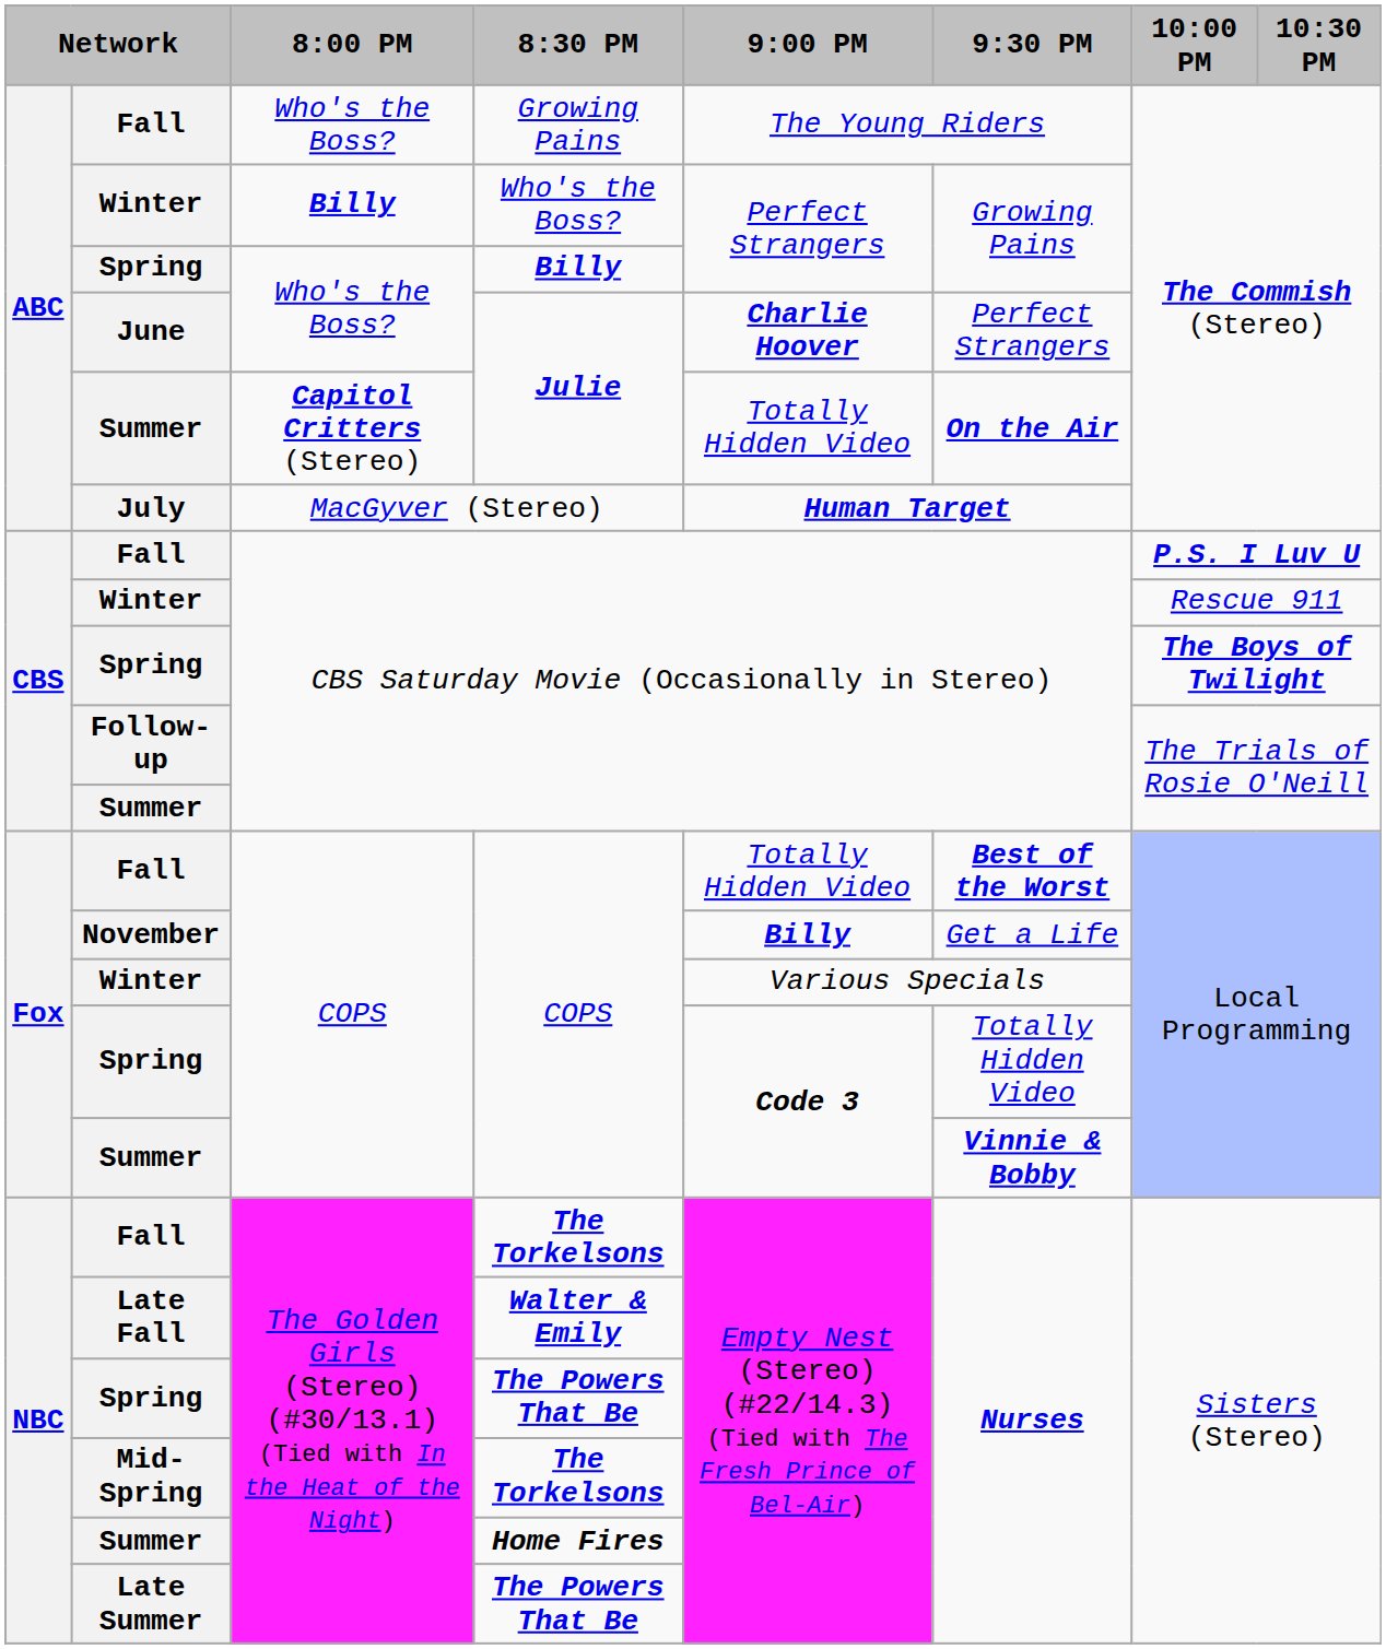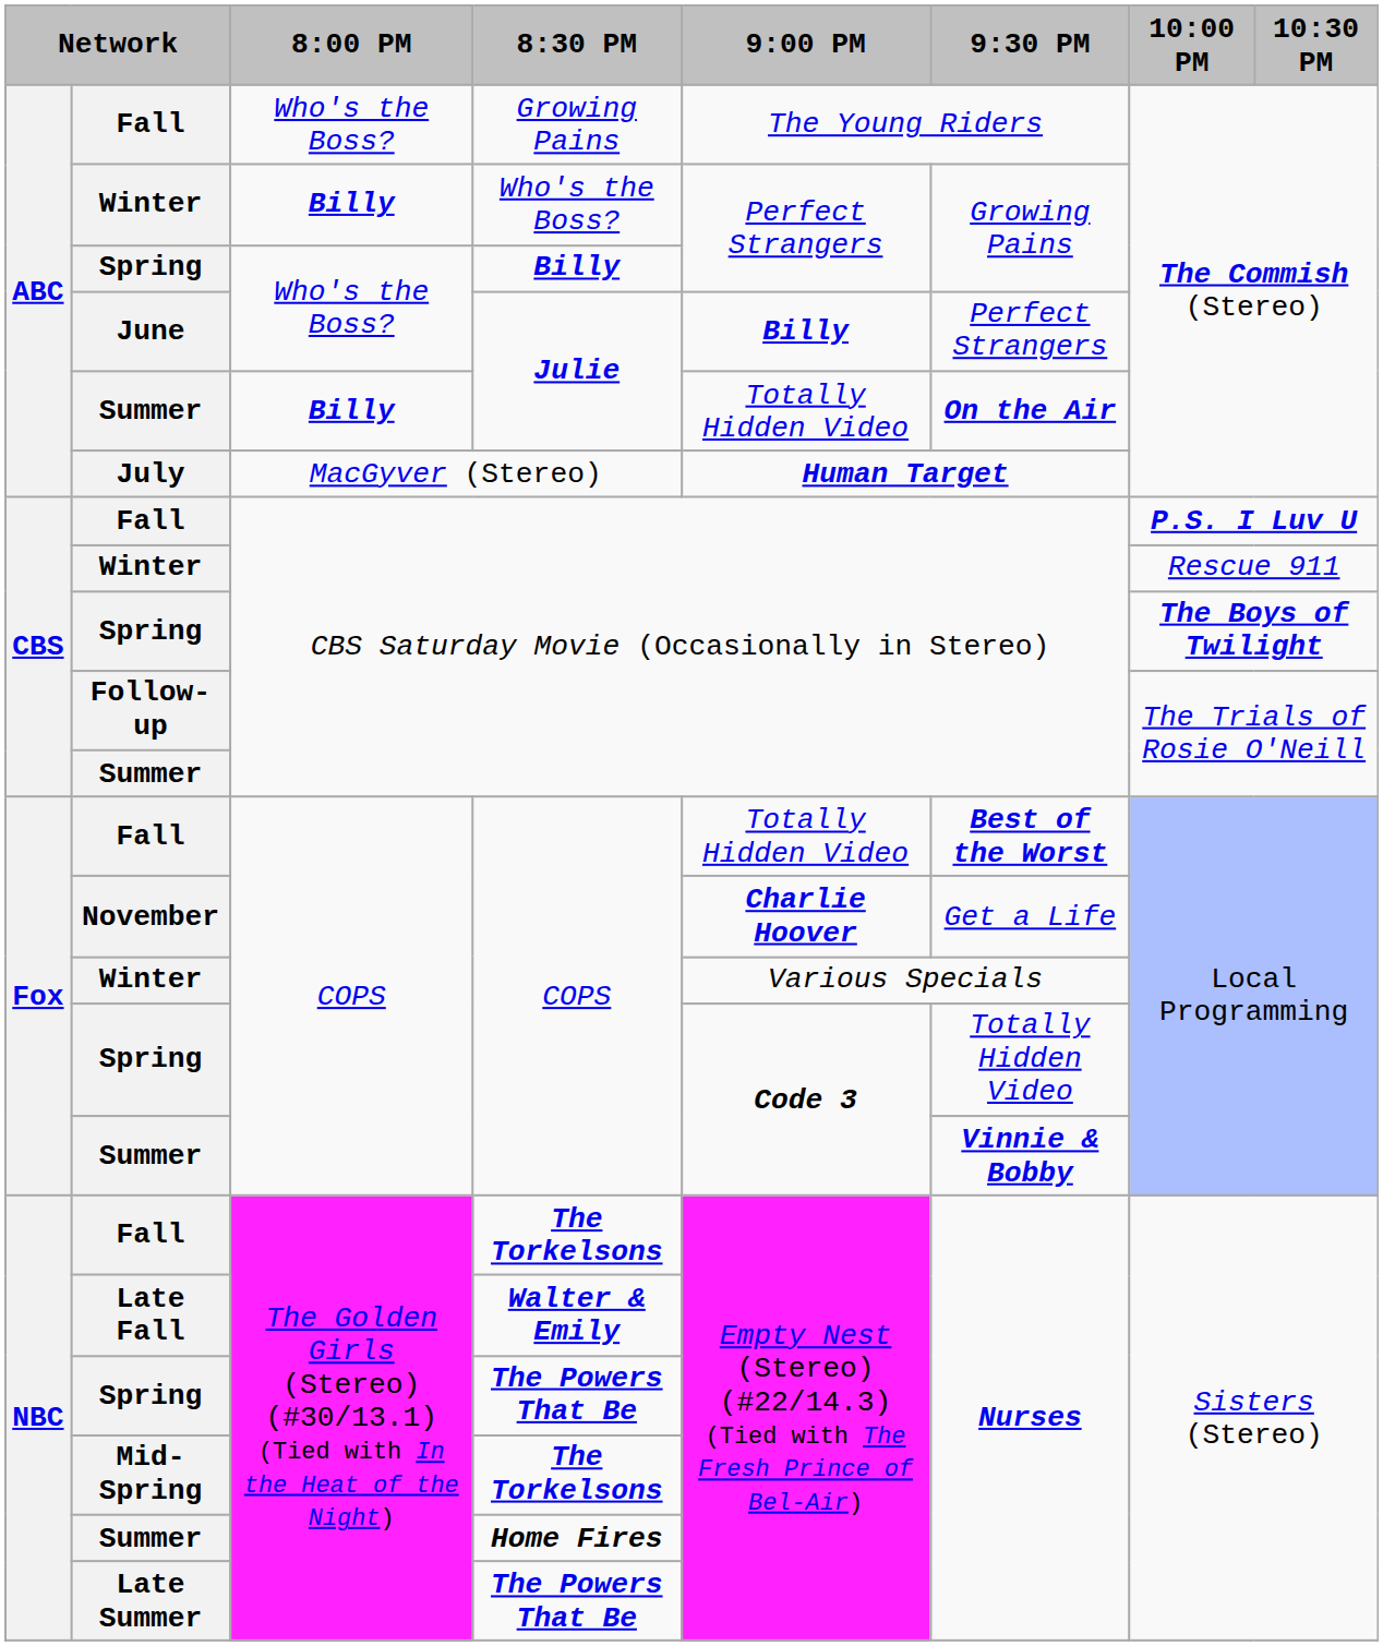 <table class="wikitable" style="width:100%;margin-right:0;text-align:center">
 <tr>
 <th colspan="2" style="background-color:#C0C0C0;text-align:center">Network</th>
 <th style="background-color:#C0C0C0;text-align:center">8:00 PM</th>
 <th style="background-color:#C0C0C0;text-align:center">8:30 PM</th>
 <th style="background-color:#C0C0C0;text-align:center">9:00 PM</th>
 <th style="background-color:#C0C0C0;text-align:center">9:30 PM</th>
 <th style="background-color:#C0C0C0;text-align:center">10:00 PM</th>
 <th style="background-color:#C0C0C0;text-align:center">10:30 PM</th>
 </tr>
 <tr>
 <th rowspan="6"><a href='#'>ABC</a></th>
 <th>Fall</th>
 <td><em><a href='#'>Who's the Boss?</a></em></td>
 <td><em><a href='#'>Growing Pains</a></em></td>
 <td colspan="2"><em><a href='#'>The Young Riders</a></em></td>
 <td colspan="2" rowspan="6"><strong><em><a href='#'>The Commish</a></em></strong> (Stereo)</td>
 </tr>
 <tr>
 <th>Winter</th>
 <td><strong><em><a href='#'>Billy</a></em></strong></td>
 <td><em><a href='#'>Who's the Boss?</a></em></td>
 <td rowspan="2"><em><a href='#'>Perfect Strangers</a></em></td>
 <td rowspan="2"><em><a href='#'>Growing Pains</a></em></td>
 </tr>
 <tr>
 <th>Spring</th>
 <td rowspan="2"><em><a href='#'>Who's the Boss?</a></em></td>
 <td><strong><em><a href='#'>Billy</a></em></strong></td>
 </tr>
 <tr>
 <th>June</th>
 <td rowspan="2"><strong><em><a href='#'>Julie</a></em></strong></td>
-<td><strong><em><a href='#'>Charlie Hoover</a></em></strong></td>
+<td><strong><em><a href='#'>Billy</a></em></strong></td>
 <td><em><a href='#'>Perfect Strangers</a></em></td>
 </tr>
 <tr>
 <th>Summer</th>
-<td><strong><em><a href='#'>Capitol Critters</a></em></strong> (Stereo)</td>
+<td><strong><em><a href='#'>Billy</a></em></strong></td>
 <td><em><a href='#'>Totally Hidden Video</a></em></td>
 <td><strong><em><a href='#'>On the Air</a></em></strong></td>
 </tr>
 <tr>
 <th>July</th>
 <td colspan="2"><em><a href='#'>MacGyver</a></em> (Stereo)</td>
 <td colspan="2"><strong><em><a href='#'>Human Target</a></em></strong></td>
 </tr>
 <tr>
 <th rowspan="5"><a href='#'>CBS</a></th>
 <th>Fall</th>
 <td rowspan="5" colspan="4"><em>CBS Saturday Movie</em> (Occasionally in Stereo)</td>
 <td colspan="2"><strong><em><a href='#'>P.S. I Luv U</a></em></strong></td>
 </tr>
 <tr>
 <th>Winter</th>
 <td colspan="2"><em><a href='#'>Rescue 911</a></em></td>
 </tr>
 <tr>
 <th>Spring</th>
 <td colspan="2"><strong><em><a href='#'>The Boys of Twilight</a></em></strong></td>
 </tr>
 <tr>
 <th>Follow-up</th>
 <td colspan="2" rowspan="2"><em><a href='#'>The Trials of Rosie O'Neill</a></em></td>
 </tr>
 <tr>
 <th>Summer</th>
 </tr>
 <tr>
 <th rowspan="5"><a href='#'>Fox</a></th>
 <th>Fall</th>
 <td rowspan="5"><em><a href='#'>COPS</a></em></td>
 <td rowspan="5"><em><a href='#'>COPS</a></em></td>
 <td><em><a href='#'>Totally Hidden Video</a></em></td>
 <td><strong><em><a href='#'>Best of the Worst</a></em></strong></td>
 <td style="background:#abbfff;" rowspan="5" colspan="2">Local Programming</td>
 </tr>
 <tr>
 <th>November</th>
-<td><strong><em><a href='#'>Billy</a></em></strong></td>
+<td><strong><em><a href='#'>Charlie Hoover</a></em></strong></td>
 <td><em><a href='#'>Get a Life</a></em></td>
 </tr>
 <tr>
 <th>Winter</th>
 <td colspan="2"><em>Various Specials</em></td>
 </tr>
 <tr>
 <th>Spring</th>
 <td rowspan="2"><strong><em>Code 3</em></strong></td>
 <td><em><a href='#'>Totally Hidden Video</a></em></td>
 </tr>
 <tr>
 <th>Summer</th>
 <td><strong><em><a href='#'>Vinnie & Bobby</a></em></strong></td>
 </tr>
 <tr>
 <th rowspan="6"><a href='#'>NBC</a></th>
 <th>Fall</th>
 <td bgcolor="#FF22FF" rowspan="6"><em><a href='#'>The Golden Girls</a></em><br>(Stereo) (#30/13.1)<br><small>(Tied with <em><a href='#'>In the Heat of the Night</a></em>)</small></td>
 <td><strong><em><a href='#'>The Torkelsons</a></em></strong></td>
 <td bgcolor="#FF22FF" rowspan="6"><em><a href='#'>Empty Nest</a></em><br>(Stereo) (#22/14.3)<br><small>(Tied with <em><a href='#'>The Fresh Prince of Bel-Air</a></em>)</small></td>
 <td rowspan="6"><strong><em><a href='#'>Nurses</a></em></strong></td>
 <td colspan="2" rowspan="6"><em><a href='#'>Sisters</a></em> (Stereo)</td>
 </tr>
 <tr>
 <th>Late Fall</th>
 <td><strong><em><a href='#'>Walter & Emily</a></em></strong></td>
 </tr>
 <tr>
 <th>Spring</th>
 <td><strong><em><a href='#'>The Powers That Be</a></em></strong></td>
 </tr>
 <tr>
 <th>Mid-Spring</th>
 <td><strong><em><a href='#'>The Torkelsons</a></em></strong></td>
 </tr>
 <tr>
 <th>Summer</th>
 <td><strong><em>Home Fires</em></strong></td>
 </tr>
 <tr>
 <th>Late Summer</th>
 <td><strong><em><a href='#'>The Powers That Be</a></em></strong></td>
 </tr>
 </table>
